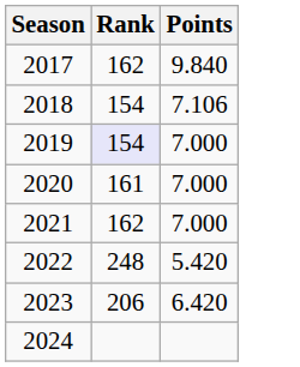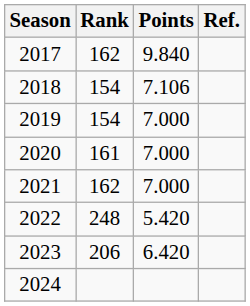 <table class="wikitable plainrowheaders sortable" style="text-align:center">
 <tr>
 <th>Season</th>
 <th>Rank</th>
 <th>Points</th>
+<th>Ref.</th>
 </tr>
 <tr>
 <td>2017</td>
 <td>162 </td>
 <td>9.840</td>
+<td></td>
 </tr>
 <tr>
 <td>2018</td>
 <td>154 </td>
 <td>7.106</td>
+<td></td>
 </tr>
 <tr>
 <td>2019</td>
-<td style="background: lavender;">154 </td>
+<td>154 </td>
 <td>7.000</td>
+<td></td>
 </tr>
 <tr>
 <td>2020</td>
 <td>161 </td>
 <td>7.000</td>
+<td></td>
 </tr>
 <tr>
 <td>2021</td>
 <td>162 </td>
 <td>7.000</td>
+<td></td>
 </tr>
 <tr>
 <td>2022</td>
 <td>248 </td>
 <td>5.420</td>
+<td></td>
 </tr>
 <tr>
 <td>2023</td>
 <td>206 </td>
 <td>6.420</td>
+<td></td>
 </tr>
 <tr>
 <td>2024</td>
 <td></td>
 <td></td>
+<td></td>
 </tr>
 </table>
